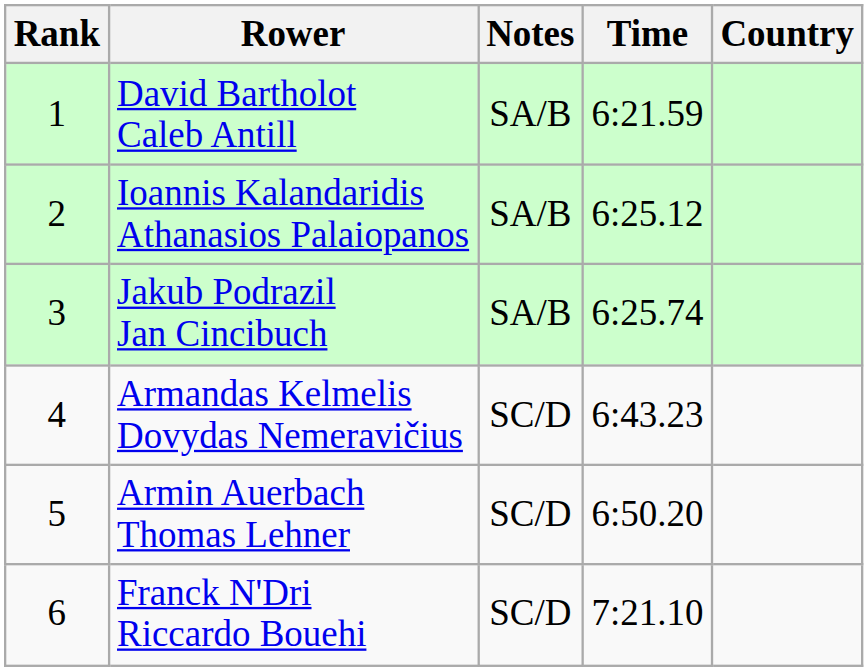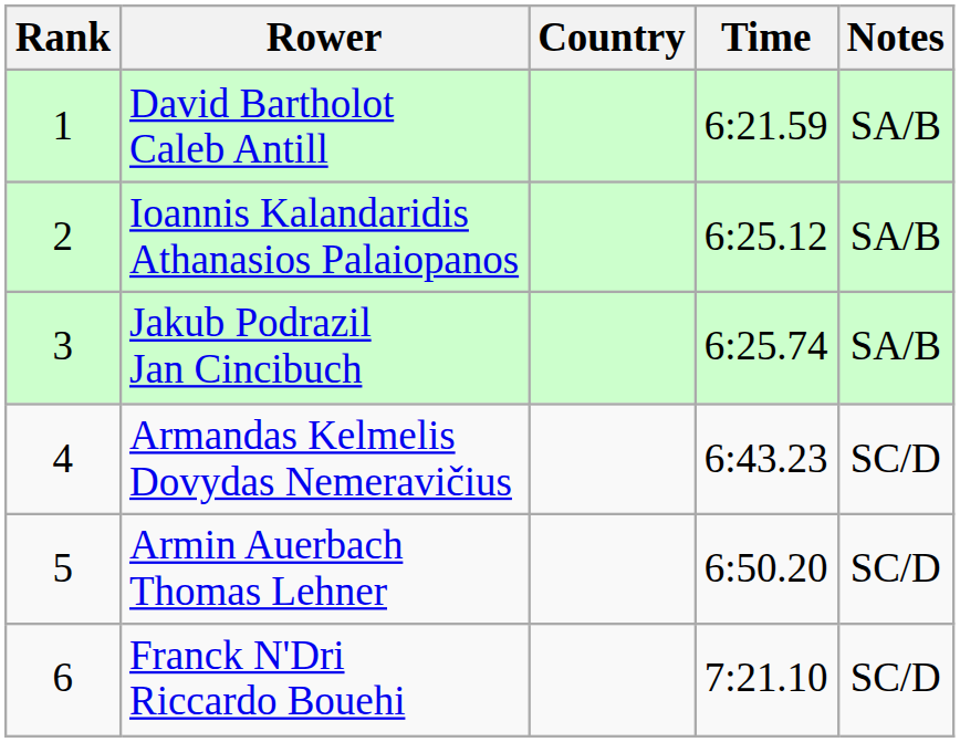 <table class="wikitable" style="text-align:center">
 <tr>
 <th>Rank</th>
 <th>Rower</th>
+<th>Country</th>
+<th>Time</th>
 <th>Notes</th>
-<th>Time</th>
-<th>Country</th>
 </tr>
 <tr bgcolor=ccffcc>
 <td>1</td>
 <td align="left"><a href='#'>David Bartholot</a><br><a href='#'>Caleb Antill</a></td>
+<td align="left"></td>
+<td>6:21.59</td>
 <td>SA/B</td>
-<td>6:21.59</td>
-<td align="left"></td>
 </tr>
 <tr bgcolor=ccffcc>
 <td>2</td>
 <td align="left"><a href='#'>Ioannis Kalandaridis</a><br><a href='#'>Athanasios Palaiopanos</a></td>
+<td align="left"></td>
+<td>6:25.12</td>
 <td>SA/B</td>
-<td>6:25.12</td>
-<td align="left"></td>
 </tr>
 <tr bgcolor=ccffcc>
 <td>3</td>
 <td align="left"><a href='#'>Jakub Podrazil</a><br><a href='#'>Jan Cincibuch</a></td>
+<td align="left"></td>
+<td>6:25.74</td>
 <td>SA/B</td>
-<td>6:25.74</td>
-<td align="left"></td>
 </tr>
 <tr>
 <td>4</td>
 <td align="left"><a href='#'>Armandas Kelmelis</a><br><a href='#'>Dovydas Nemeravičius</a></td>
+<td align="left"></td>
+<td>6:43.23</td>
 <td>SC/D</td>
-<td>6:43.23</td>
-<td align="left"></td>
 </tr>
 <tr>
 <td>5</td>
 <td align="left"><a href='#'>Armin Auerbach</a><br><a href='#'>Thomas Lehner</a></td>
+<td align="left"></td>
+<td>6:50.20</td>
 <td>SC/D</td>
-<td>6:50.20</td>
-<td align="left"></td>
 </tr>
 <tr>
 <td>6</td>
 <td align="left"><a href='#'>Franck N'Dri</a><br><a href='#'>Riccardo Bouehi</a></td>
+<td align="left"></td>
+<td>7:21.10</td>
 <td>SC/D</td>
-<td>7:21.10</td>
-<td align="left"></td>
 </tr>
 </table>
